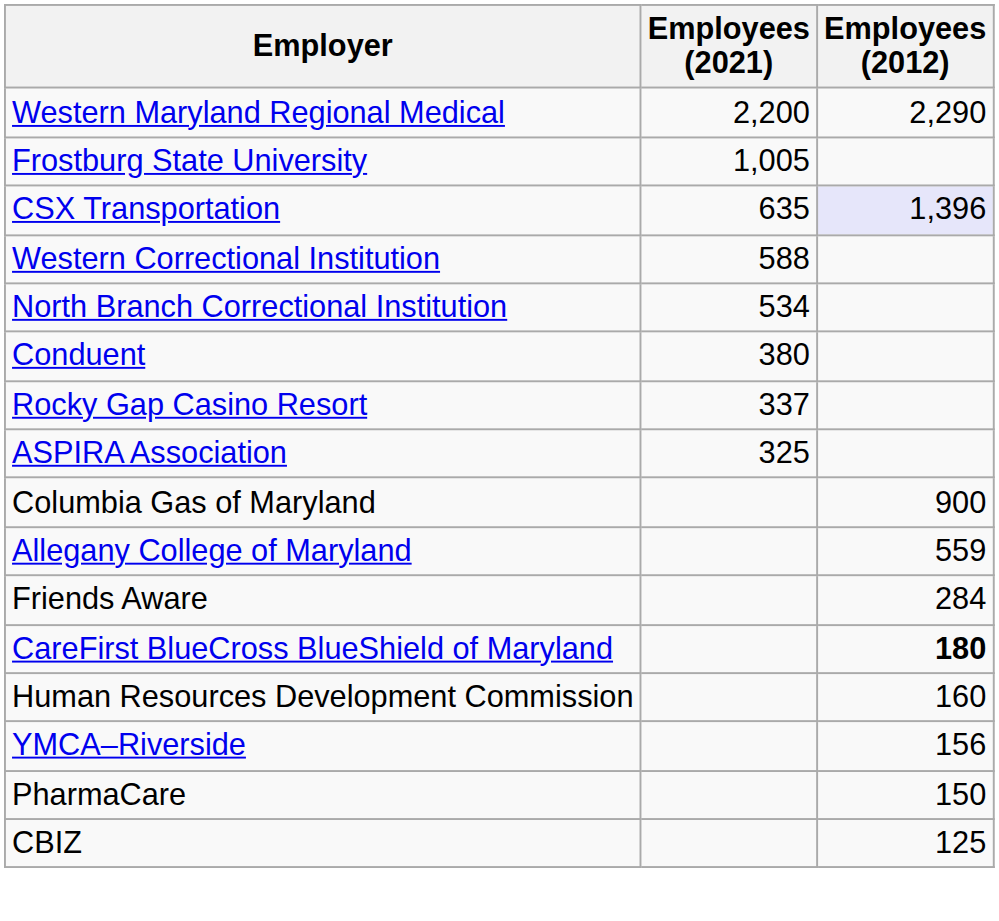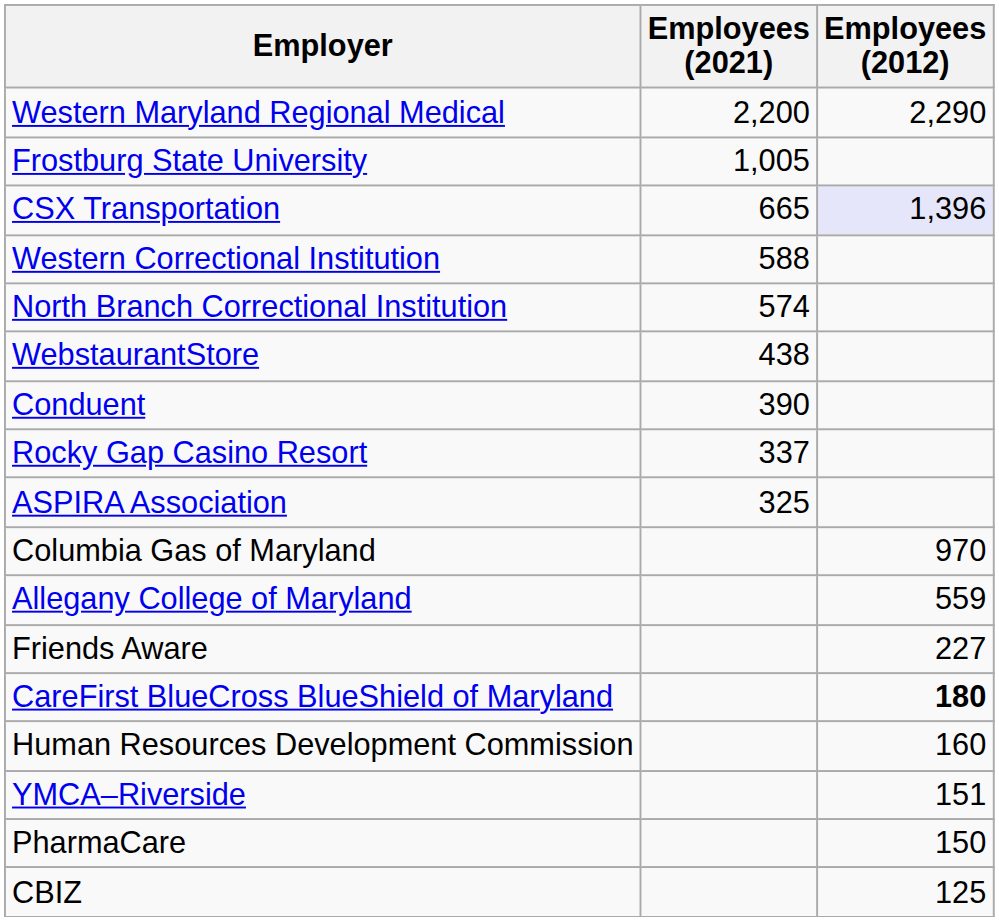 <table class="wikitable sortable">
 <tr>
 <th>Employer</th>
 <th>Employees<br>(2021)</th>
 <th>Employees<br>(2012)</th>
 </tr>
 <tr>
 <td><a href='#'>Western Maryland Regional Medical</a></td>
 <td align=right>2,200</td>
 <td align=right>2,290</td>
 </tr>
 <tr>
 <td><a href='#'>Frostburg State University</a></td>
 <td align=right>1,005</td>
 <td align=right></td>
 </tr>
 <tr>
 <td><a href='#'>CSX Transportation</a></td>
-<td align=right>635</td>
+<td align=right>665</td>
 <td align=right style="background: lavender;">1,396</td>
 </tr>
 <tr>
 <td><a href='#'>Western Correctional Institution</a></td>
 <td align=right>588</td>
 <td align=right></td>
 </tr>
 <tr>
 <td><a href='#'>North Branch Correctional Institution</a></td>
-<td align=right>534</td>
+<td align=right>574</td>
+<td align=right></td>
+</tr>
+<tr>
+<td><a href='#'>WebstaurantStore</a></td>
+<td align=right>438</td>
 <td align=right></td>
 </tr>
 <tr>
 <td><a href='#'>Conduent</a></td>
-<td align=right>380</td>
+<td align=right>390</td>
 <td align=right></td>
 </tr>
 <tr>
 <td><a href='#'>Rocky Gap Casino Resort</a></td>
 <td align=right>337</td>
 <td align=right></td>
 </tr>
 <tr>
 <td><a href='#'>ASPIRA Association</a></td>
 <td align=right>325</td>
 <td align=right></td>
 </tr>
 <tr>
 <td>Columbia Gas of Maryland</td>
 <td align=right></td>
-<td align=right>900</td>
+<td align=right>970</td>
 </tr>
 <tr>
 <td><a href='#'>Allegany College of Maryland</a></td>
 <td align=right></td>
 <td align=right>559</td>
 </tr>
 <tr>
 <td>Friends Aware</td>
 <td align=right></td>
-<td align=right>284</td>
+<td align=right>227</td>
 </tr>
 <tr>
 <td><a href='#'>CareFirst BlueCross BlueShield of Maryland</a></td>
 <td align=right></td>
 <td align=right><strong>180</strong></td>
 </tr>
 <tr>
 <td>Human Resources Development Commission</td>
 <td align=right></td>
 <td align=right>160</td>
 </tr>
 <tr>
 <td><a href='#'>YMCA–Riverside</a></td>
 <td align=right></td>
-<td align=right>156</td>
+<td align=right>151</td>
 </tr>
 <tr>
 <td>PharmaCare</td>
 <td align=right></td>
 <td align=right>150</td>
 </tr>
 <tr>
 <td>CBIZ</td>
 <td align=right></td>
 <td align=right>125</td>
 </tr>
 </table>
